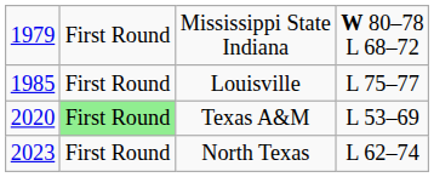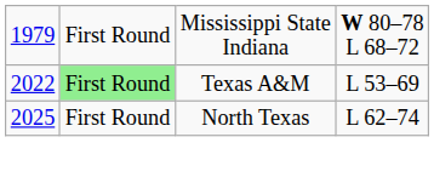 <table class="wikitable">
 <tr align="center">
 <td><a href='#'>1979</a></td>
 <td>First Round<br></td>
 <td>Mississippi State<br>Indiana</td>
 <td><strong>W</strong> 80–78<br>L 68–72</td>
 </tr>
 <tr align="center">
-<td><a href='#'>1985</a></td>
-<td>First Round</td>
-<td>Louisville</td>
-<td>L 75–77</td>
-</tr>
-<tr align="center">
-<td><a href='#'>2020</a></td>
+<td><a href='#'>2022</a></td>
 <td style="background: lightgreen;">First Round</td>
 <td>Texas A&M</td>
 <td>L 53–69</td>
 </tr>
 <tr align="center">
-<td><a href='#'>2023</a></td>
+<td><a href='#'>2025</a></td>
 <td>First Round</td>
 <td>North Texas</td>
 <td>L 62–74</td>
 </tr>
 </table>
